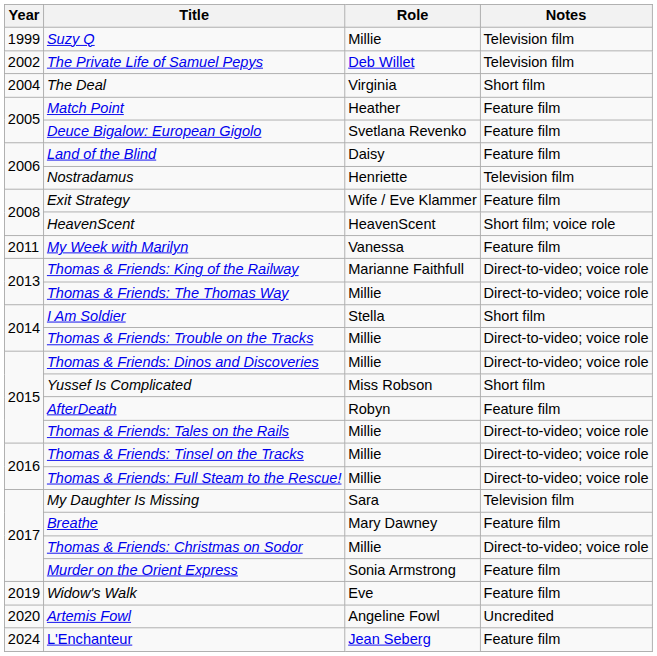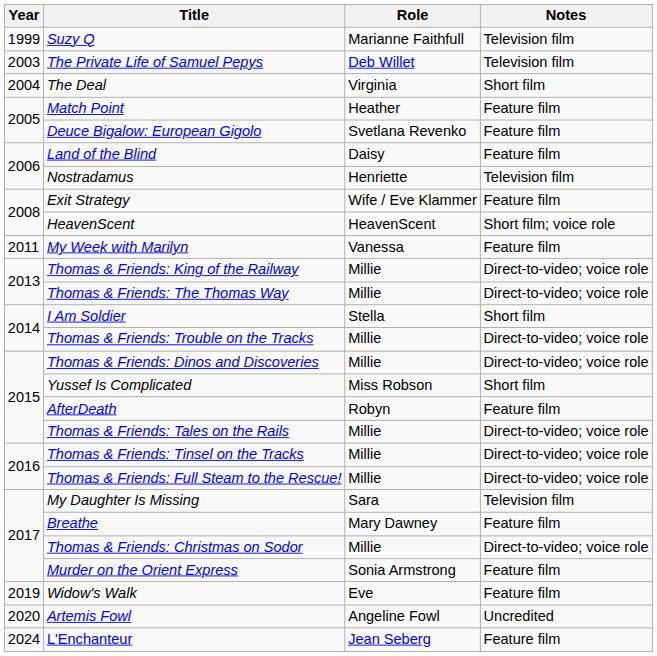 <table class="wikitable sortable">
 <tr>
 <th>Year</th>
 <th>Title</th>
 <th>Role</th>
 <th>Notes</th>
 </tr>
 <tr>
 <td>1999</td>
 <td><em><a href='#'>Suzy Q</a></em></td>
-<td>Millie</td>
+<td>Marianne Faithfull</td>
 <td>Television film</td>
 </tr>
 <tr>
-<td>2002</td>
+<td>2003</td>
 <td><em><a href='#'>The Private Life of Samuel Pepys</a></em></td>
 <td><a href='#'>Deb Willet</a></td>
 <td>Television film</td>
 </tr>
 <tr>
 <td>2004</td>
 <td><em>The Deal</em></td>
 <td>Virginia</td>
 <td>Short film</td>
 </tr>
 <tr>
 <td rowspan="2">2005</td>
 <td><em><a href='#'>Match Point</a></em></td>
 <td>Heather</td>
 <td>Feature film</td>
 </tr>
 <tr>
 <td><em><a href='#'>Deuce Bigalow: European Gigolo</a></em></td>
 <td>Svetlana Revenko</td>
 <td>Feature film</td>
 </tr>
 <tr>
 <td rowspan="2">2006</td>
 <td><em><a href='#'>Land of the Blind</a></em></td>
 <td>Daisy</td>
 <td>Feature film</td>
 </tr>
 <tr>
 <td><em>Nostradamus</em></td>
 <td>Henriette</td>
 <td>Television film</td>
 </tr>
 <tr>
 <td rowspan="2">2008</td>
 <td><em>Exit Strategy</em></td>
 <td>Wife / Eve Klammer</td>
 <td>Feature film</td>
 </tr>
 <tr>
 <td><em>HeavenScent</em></td>
 <td>HeavenScent</td>
 <td>Short film; voice role</td>
 </tr>
 <tr>
 <td>2011</td>
 <td><em><a href='#'>My Week with Marilyn</a></em></td>
 <td>Vanessa</td>
 <td>Feature film</td>
 </tr>
 <tr>
 <td rowspan="2">2013</td>
 <td><em><a href='#'>Thomas & Friends: King of the Railway</a></em></td>
-<td>Marianne Faithfull</td>
+<td>Millie</td>
 <td>Direct-to-video; voice role</td>
 </tr>
 <tr>
 <td><em><a href='#'>Thomas & Friends: The Thomas Way</a></em></td>
 <td>Millie</td>
 <td>Direct-to-video; voice role</td>
 </tr>
 <tr>
 <td rowspan="2">2014</td>
 <td><em><a href='#'>I Am Soldier</a></em></td>
 <td>Stella</td>
 <td>Short film</td>
 </tr>
 <tr>
 <td><em><a href='#'>Thomas & Friends: Trouble on the Tracks</a></em></td>
 <td>Millie</td>
 <td>Direct-to-video; voice role</td>
 </tr>
 <tr>
 <td rowspan="4">2015</td>
 <td><em><a href='#'>Thomas & Friends: Dinos and Discoveries</a></em></td>
 <td>Millie</td>
 <td>Direct-to-video; voice role</td>
 </tr>
 <tr>
 <td><em>Yussef Is Complicated</em></td>
 <td>Miss Robson</td>
 <td>Short film</td>
 </tr>
 <tr>
 <td><em><a href='#'>AfterDeath</a></em></td>
 <td>Robyn</td>
 <td>Feature film</td>
 </tr>
 <tr>
 <td><em><a href='#'>Thomas & Friends: Tales on the Rails</a></em></td>
 <td>Millie</td>
 <td>Direct-to-video; voice role</td>
 </tr>
 <tr>
 <td rowspan="2">2016</td>
 <td><em><a href='#'>Thomas & Friends: Tinsel on the Tracks</a></em></td>
 <td>Millie</td>
 <td>Direct-to-video; voice role</td>
 </tr>
 <tr>
 <td><em><a href='#'>Thomas & Friends: Full Steam to the Rescue!</a></em></td>
 <td>Millie</td>
 <td>Direct-to-video; voice role</td>
 </tr>
 <tr>
 <td rowspan="4">2017</td>
 <td><em>My Daughter Is Missing</em></td>
 <td>Sara</td>
 <td>Television film</td>
 </tr>
 <tr>
 <td><em><a href='#'>Breathe</a></em></td>
 <td>Mary Dawney</td>
 <td>Feature film</td>
 </tr>
 <tr>
 <td><em><a href='#'>Thomas & Friends: Christmas on Sodor</a></em></td>
 <td>Millie</td>
 <td>Direct-to-video; voice role</td>
 </tr>
 <tr>
 <td><em><a href='#'>Murder on the Orient Express</a></em></td>
 <td>Sonia Armstrong</td>
 <td>Feature film</td>
 </tr>
 <tr>
 <td>2019</td>
 <td><em>Widow's Walk</em></td>
 <td>Eve</td>
 <td>Feature film</td>
 </tr>
 <tr>
 <td>2020</td>
 <td><em><a href='#'>Artemis Fowl</a></em></td>
 <td>Angeline Fowl</td>
 <td>Uncredited</td>
 </tr>
 <tr>
 <td>2024</td>
 <td><a href='#'>L'Enchanteur</a></td>
 <td><a href='#'>Jean Seberg</a></td>
 <td>Feature film</td>
 </tr>
 </table>
